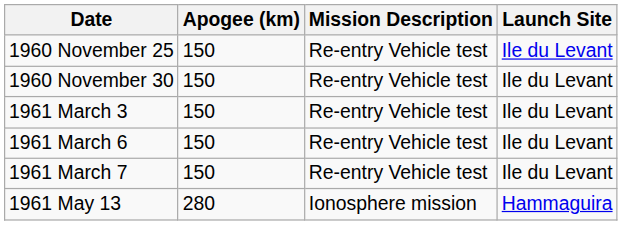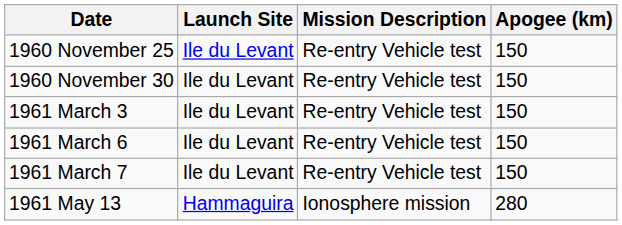 <table class="wikitable sortable">
 <tr>
 <th>Date</th>
+<th>Launch Site</th>
+<th>Mission Description</th>
 <th>Apogee (km)</th>
-<th>Mission Description</th>
-<th>Launch Site</th>
 </tr>
 <tr>
 <td>1960 November 25</td>
+<td><a href='#'>Ile du Levant</a></td>
+<td>Re-entry Vehicle test</td>
 <td>150</td>
-<td>Re-entry Vehicle test</td>
-<td><a href='#'>Ile du Levant</a></td>
 </tr>
 <tr>
 <td>1960 November 30</td>
+<td>Ile du Levant</td>
+<td>Re-entry Vehicle test</td>
 <td>150</td>
-<td>Re-entry Vehicle test</td>
-<td>Ile du Levant</td>
 </tr>
 <tr>
 <td>1961 March 3</td>
+<td>Ile du Levant</td>
+<td>Re-entry Vehicle test</td>
 <td>150</td>
-<td>Re-entry Vehicle test</td>
-<td>Ile du Levant</td>
 </tr>
 <tr>
 <td>1961 March 6</td>
+<td>Ile du Levant</td>
+<td>Re-entry Vehicle test</td>
 <td>150</td>
-<td>Re-entry Vehicle test</td>
-<td>Ile du Levant</td>
 </tr>
 <tr>
 <td>1961 March 7</td>
+<td>Ile du Levant</td>
+<td>Re-entry Vehicle test</td>
 <td>150</td>
-<td>Re-entry Vehicle test</td>
-<td>Ile du Levant</td>
 </tr>
 <tr>
 <td>1961 May 13</td>
+<td><a href='#'>Hammaguira</a></td>
+<td>Ionosphere mission</td>
 <td>280</td>
-<td>Ionosphere mission</td>
-<td><a href='#'>Hammaguira</a></td>
 </tr>
 </table>
